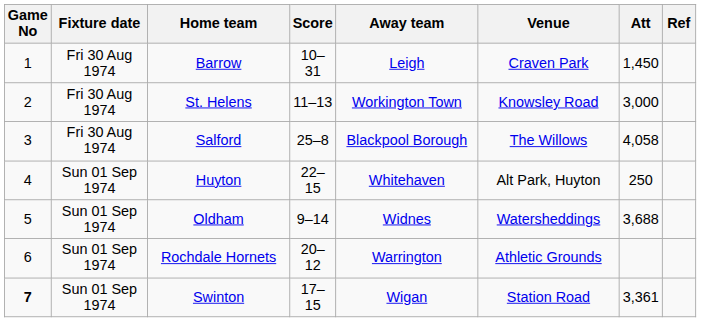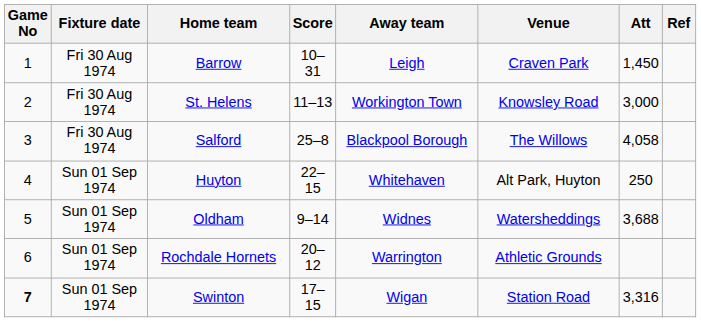 <table class="wikitable" style="text-align:center;">
 <tr>
 <th width=20 abbr="No">Game No</th>
 <th width=100 abbr="Date">Fixture date</th>
 <th width=150 abbr="Home team">Home team</th>
 <th width=40 abbr="Score">Score</th>
 <th width=150 abbr="Away team">Away team</th>
 <th width=150 abbr="Venue">Venue</th>
 <th width=30 abbr="Att">Att</th>
 <th width=30 abbr="Ref">Ref</th>
 </tr>
 <tr>
 <td>1</td>
 <td>Fri 30 Aug 1974</td>
 <td><a href='#'>Barrow</a></td>
 <td>10–31</td>
 <td><a href='#'>Leigh</a></td>
 <td><a href='#'>Craven Park</a></td>
 <td>1,450</td>
 <td></td>
 </tr>
 <tr>
 <td>2</td>
 <td>Fri 30 Aug 1974</td>
 <td><a href='#'>St. Helens</a></td>
 <td>11–13</td>
 <td><a href='#'>Workington Town</a></td>
 <td><a href='#'>Knowsley Road</a></td>
 <td>3,000</td>
 <td></td>
 </tr>
 <tr>
 <td>3</td>
 <td>Fri 30 Aug 1974</td>
 <td><a href='#'>Salford</a></td>
 <td>25–8</td>
 <td><a href='#'>Blackpool Borough</a></td>
 <td><a href='#'>The Willows</a></td>
 <td>4,058</td>
 <td></td>
 </tr>
 <tr>
 <td>4</td>
 <td>Sun 01 Sep 1974</td>
 <td><a href='#'>Huyton</a></td>
 <td>22–15</td>
 <td><a href='#'>Whitehaven</a></td>
 <td>Alt Park, Huyton</td>
 <td>250</td>
 <td></td>
 </tr>
 <tr>
 <td>5</td>
 <td>Sun 01 Sep 1974</td>
 <td><a href='#'>Oldham</a></td>
 <td>9–14</td>
 <td><a href='#'>Widnes</a></td>
 <td><a href='#'>Watersheddings</a></td>
 <td>3,688</td>
 <td></td>
 </tr>
 <tr>
 <td>6</td>
 <td>Sun 01 Sep 1974</td>
 <td><a href='#'>Rochdale Hornets</a></td>
 <td>20–12</td>
 <td><a href='#'>Warrington</a></td>
 <td><a href='#'>Athletic Grounds</a></td>
 <td></td>
 <td></td>
 </tr>
 <tr>
 <td><strong>7</strong></td>
 <td>Sun 01 Sep 1974</td>
 <td><a href='#'>Swinton</a></td>
 <td>17–15</td>
 <td><a href='#'>Wigan</a></td>
 <td><a href='#'>Station Road</a></td>
-<td>3,361</td>
+<td>3,316</td>
 <td></td>
 </tr>
 </table>
